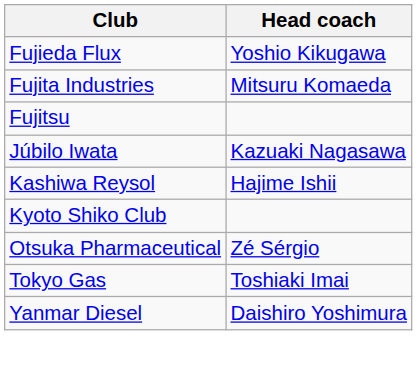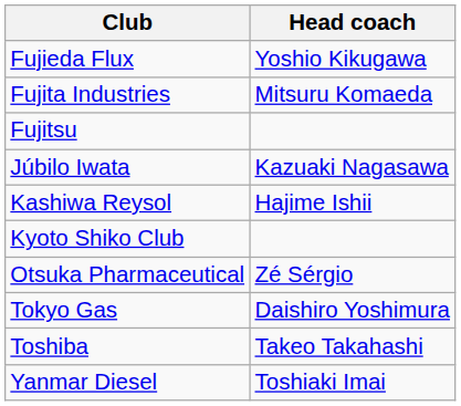 <table class="wikitable sortable" style="text-align: left;">
 <tr>
 <th>Club</th>
 <th>Head coach</th>
 </tr>
 <tr>
 <td><a href='#'>Fujieda Flux</a></td>
 <td> <a href='#'>Yoshio Kikugawa</a></td>
 </tr>
 <tr>
 <td><a href='#'>Fujita Industries</a></td>
 <td> <a href='#'>Mitsuru Komaeda</a></td>
 </tr>
 <tr>
 <td><a href='#'>Fujitsu</a></td>
 <td></td>
 </tr>
 <tr>
 <td><a href='#'>Júbilo Iwata</a></td>
 <td> <a href='#'>Kazuaki Nagasawa</a></td>
 </tr>
 <tr>
 <td><a href='#'>Kashiwa Reysol</a></td>
 <td> <a href='#'>Hajime Ishii</a></td>
 </tr>
 <tr>
 <td><a href='#'>Kyoto Shiko Club</a></td>
 <td></td>
 </tr>
 <tr>
 <td><a href='#'>Otsuka Pharmaceutical</a></td>
 <td> <a href='#'>Zé Sérgio</a></td>
 </tr>
 <tr>
 <td><a href='#'>Tokyo Gas</a></td>
-<td> <a href='#'>Toshiaki Imai</a></td>
+<td> <a href='#'>Daishiro Yoshimura</a></td>
+</tr>
+<tr>
+<td><a href='#'>Toshiba</a></td>
+<td> <a href='#'>Takeo Takahashi</a></td>
 </tr>
 <tr>
 <td><a href='#'>Yanmar Diesel</a></td>
-<td> <a href='#'>Daishiro Yoshimura</a></td>
+<td> <a href='#'>Toshiaki Imai</a></td>
 </tr>
 </table>
